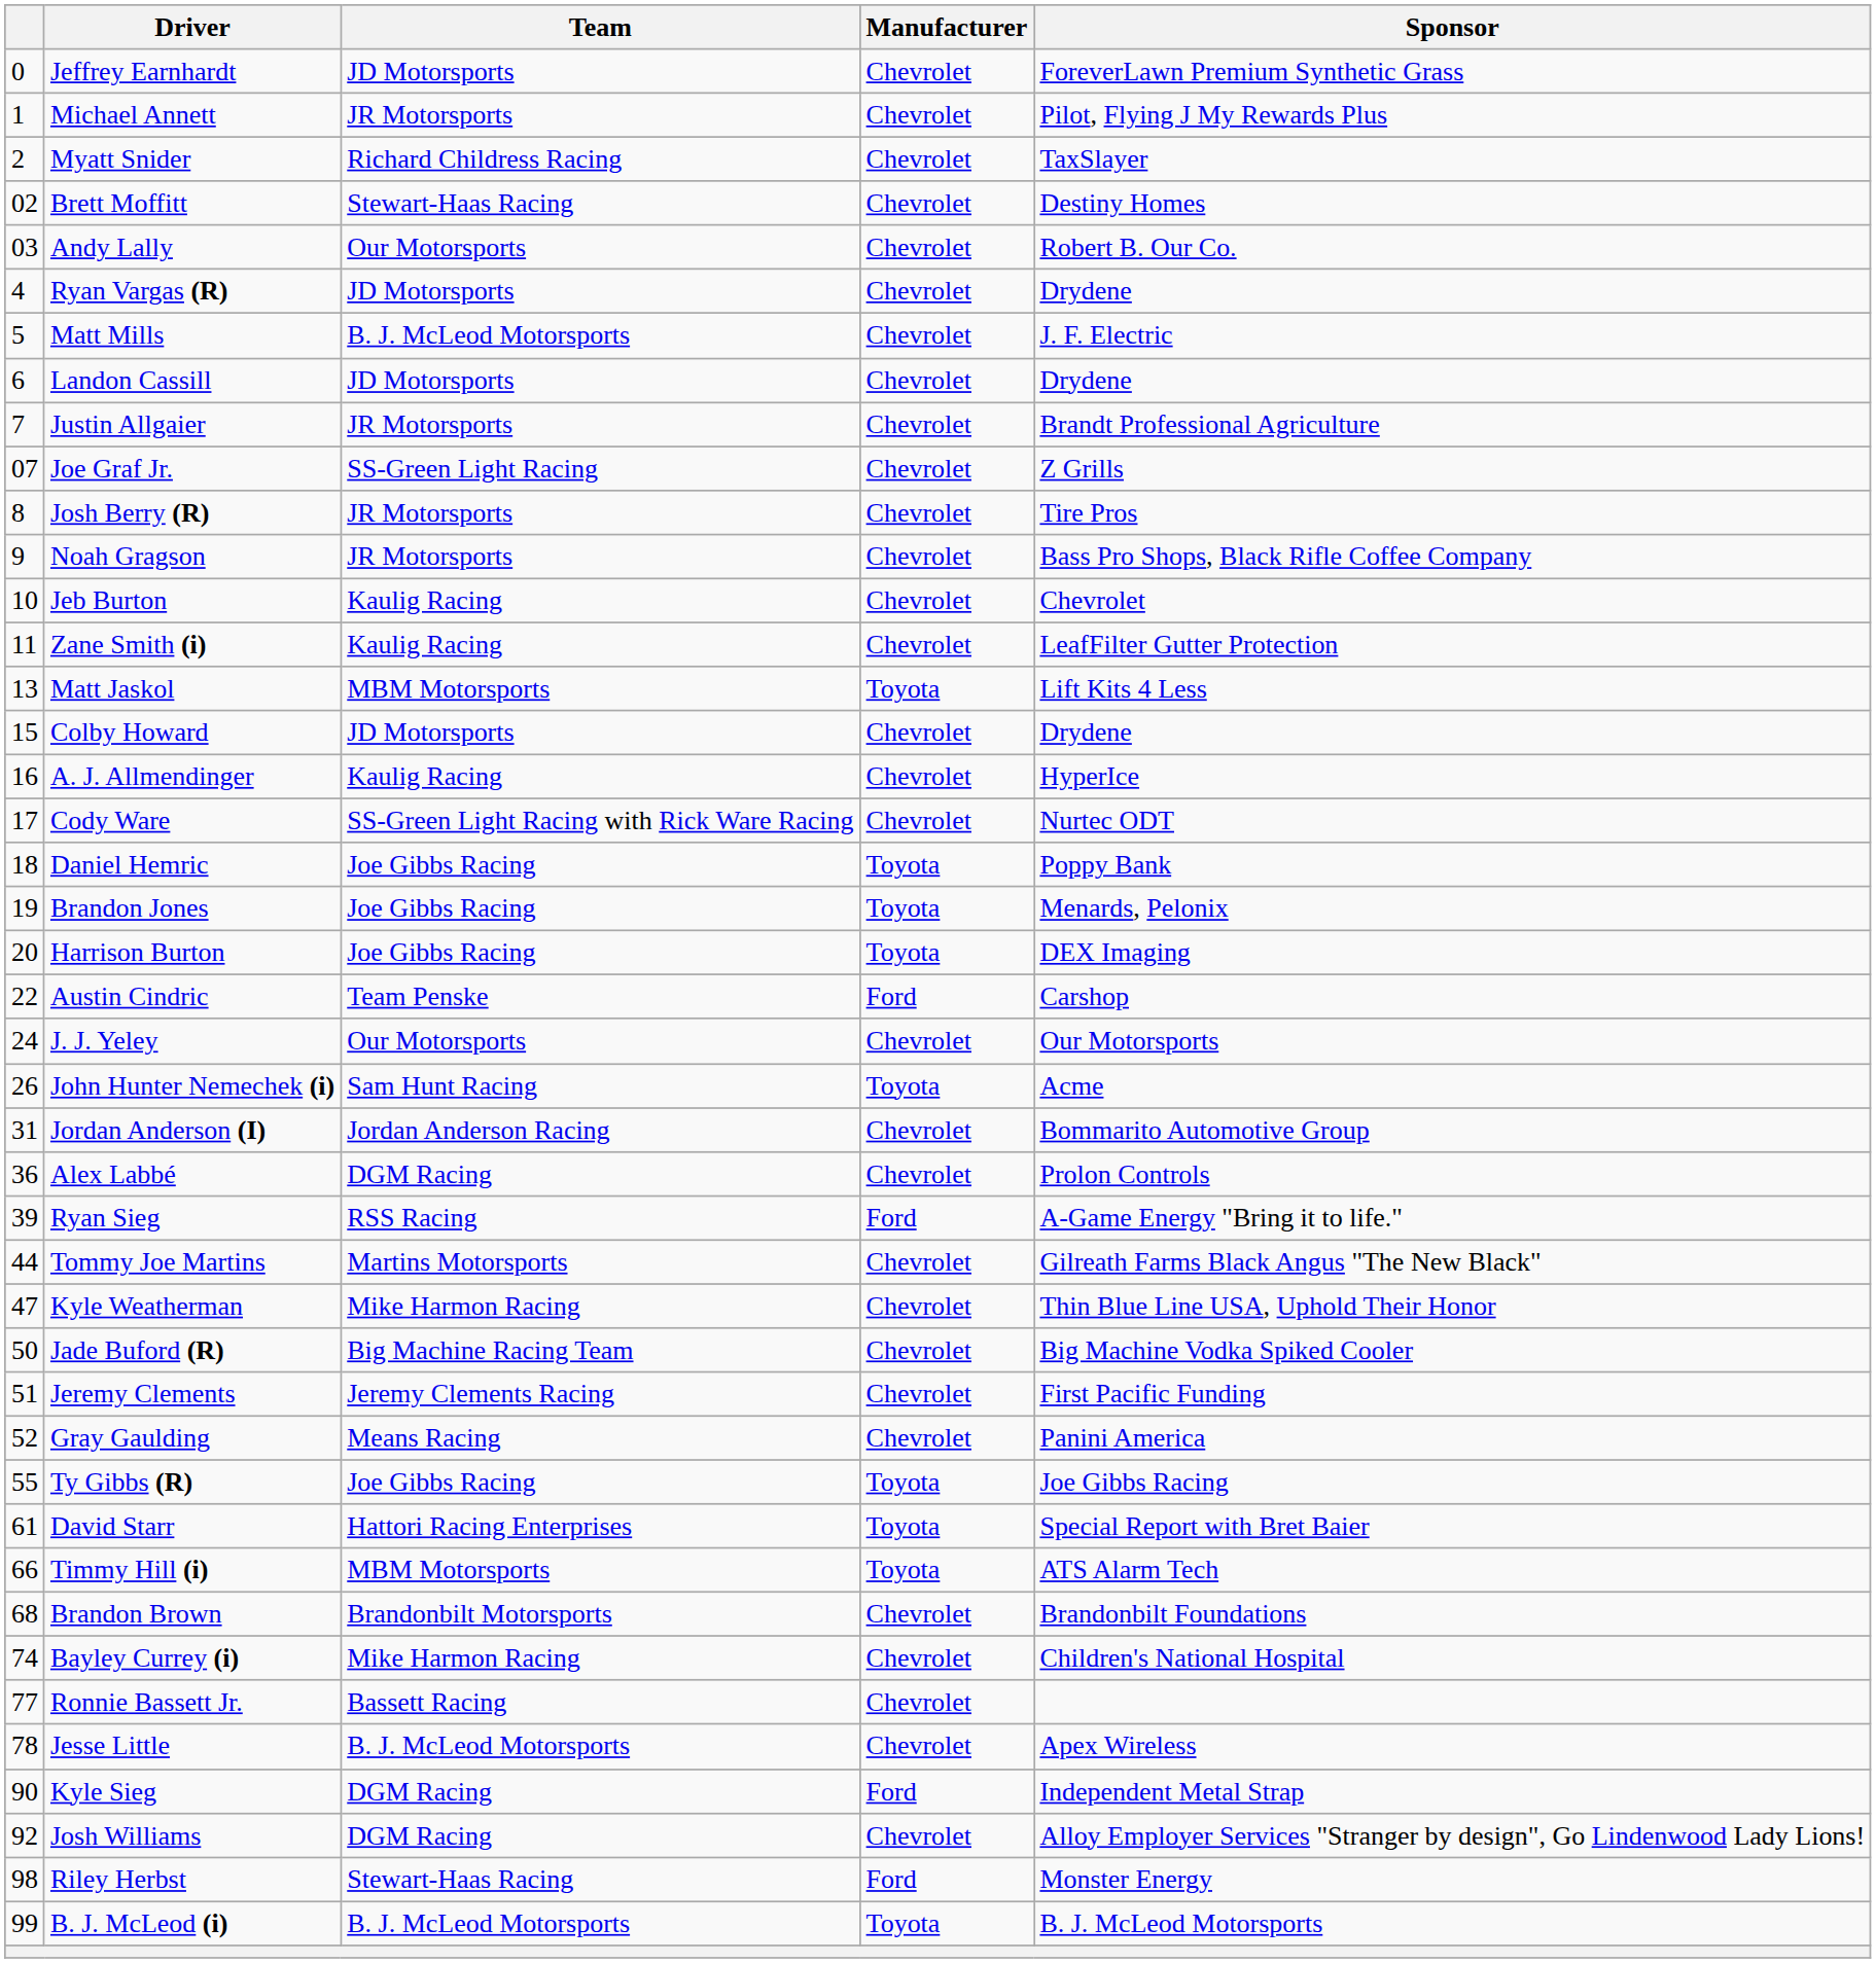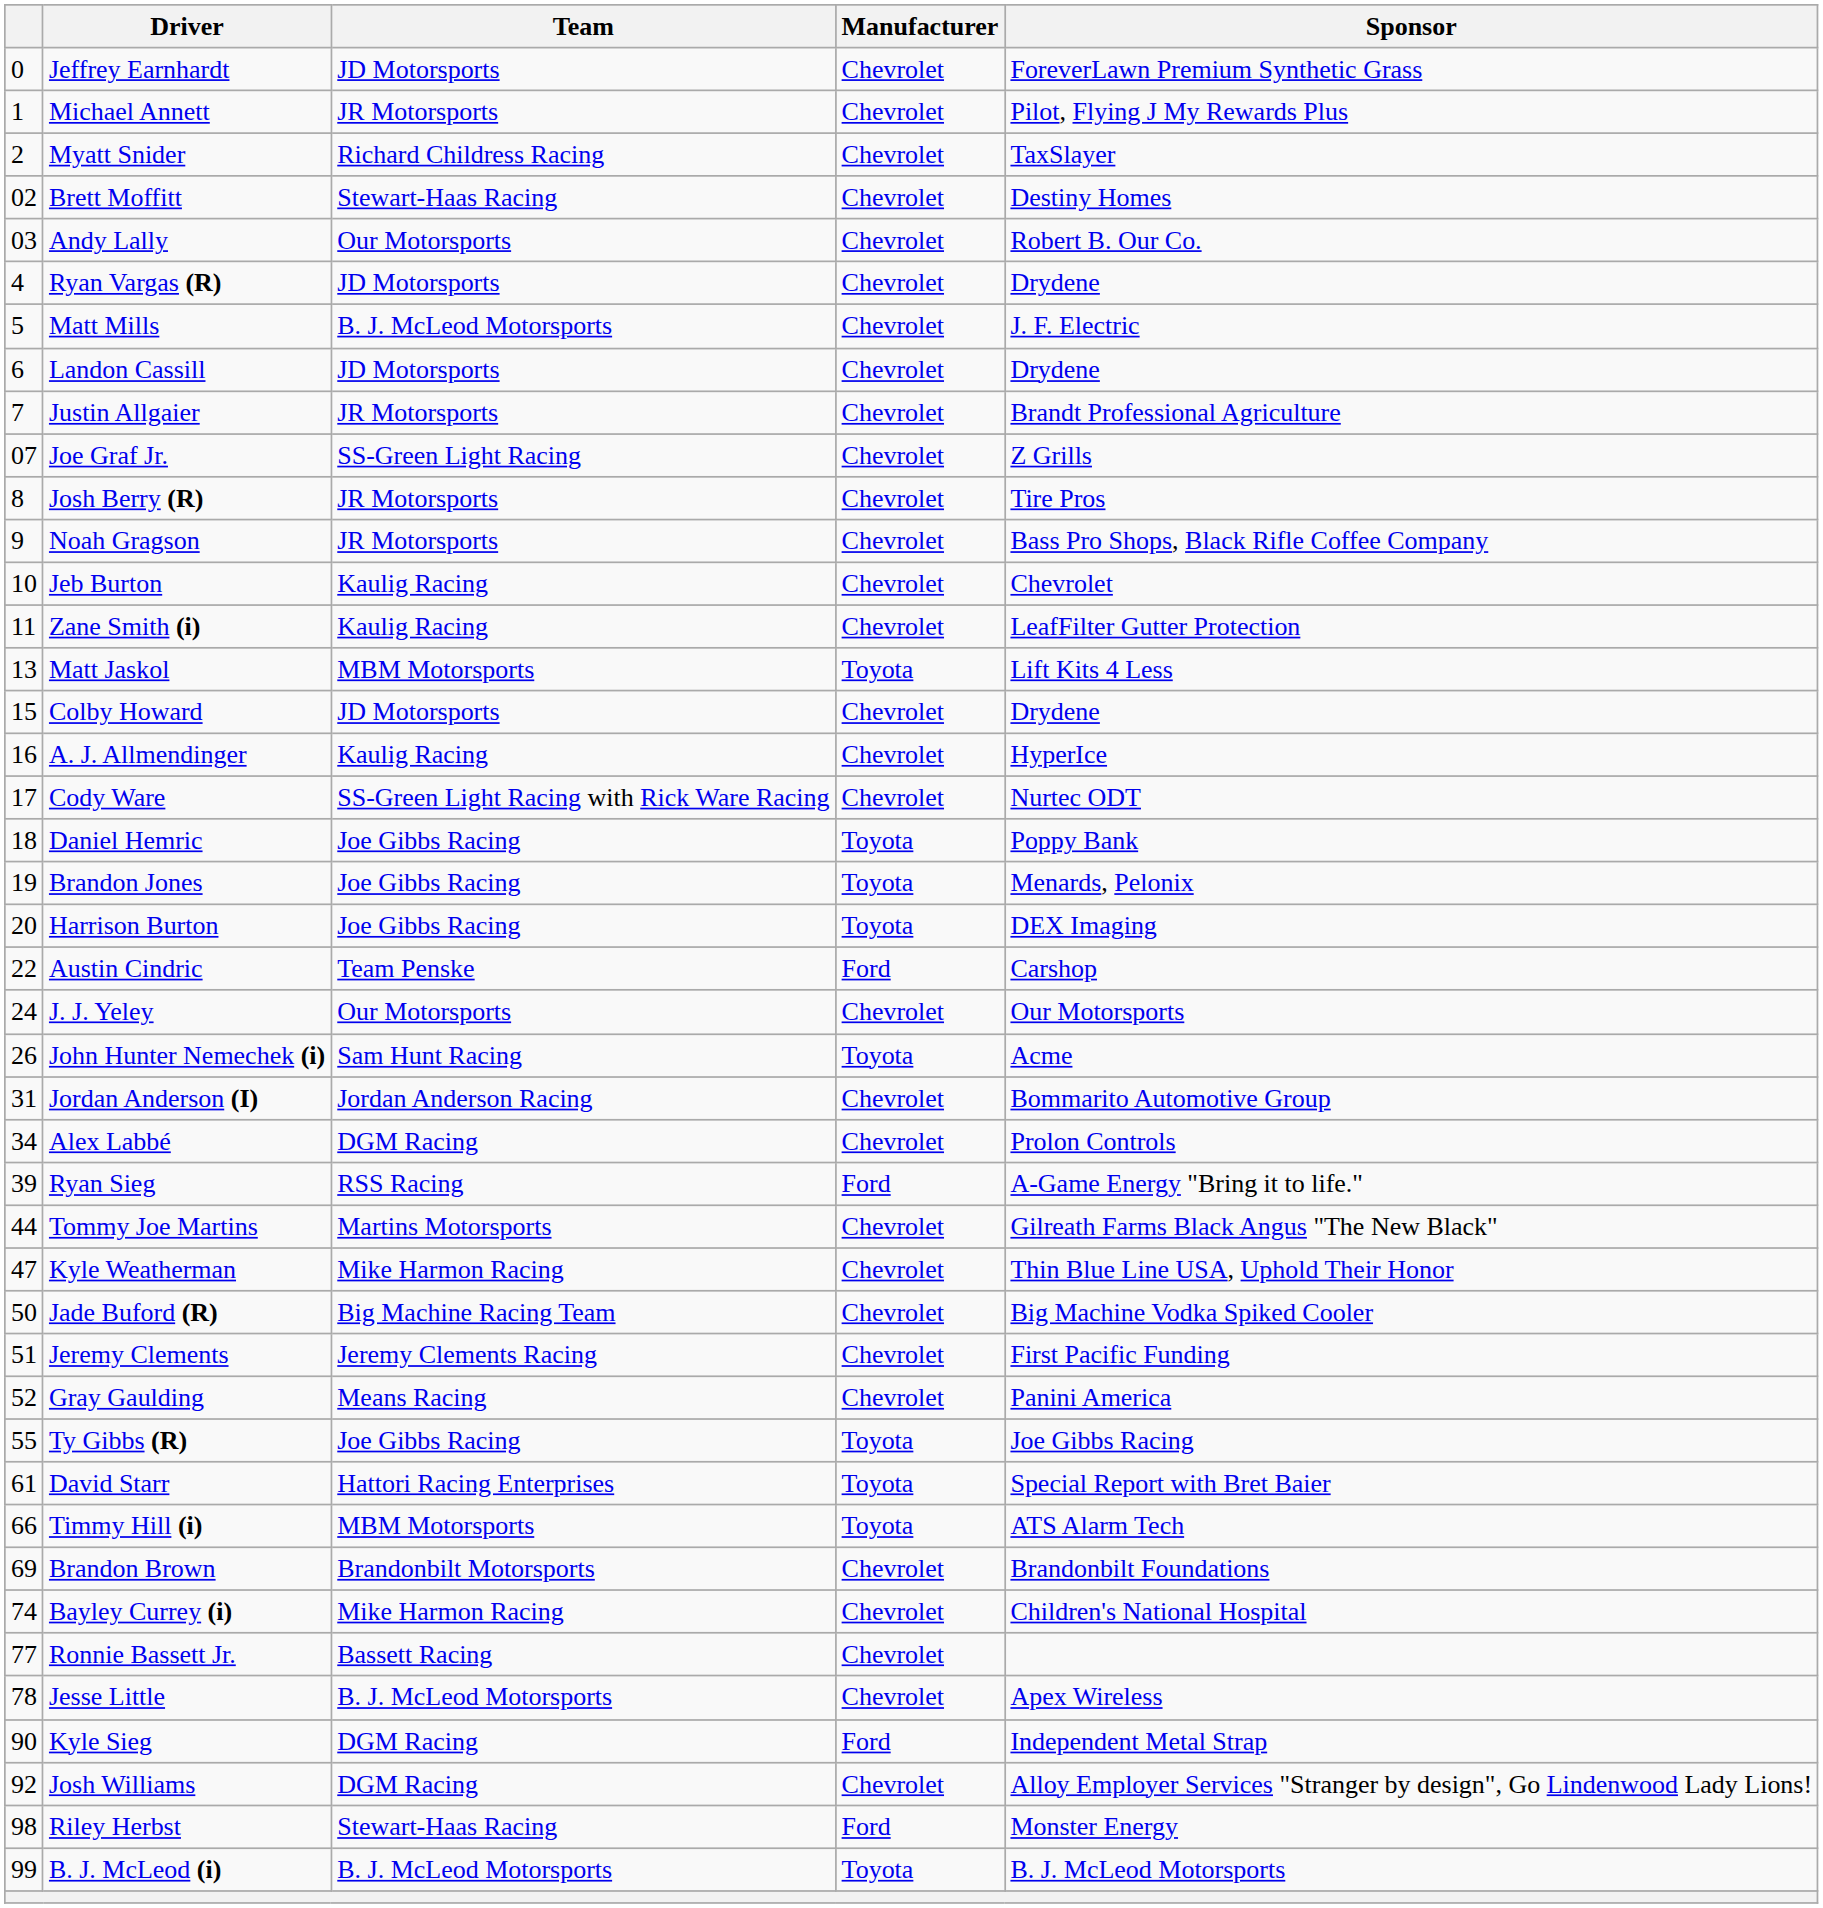 <table class="wikitable" style="font-size:95%">
 <tr>
 <th></th>
 <th>Driver</th>
 <th>Team</th>
 <th>Manufacturer</th>
 <th>Sponsor</th>
 </tr>
 <tr>
 <td>0</td>
 <td><a href='#'>Jeffrey Earnhardt</a></td>
 <td><a href='#'>JD Motorsports</a></td>
 <td><a href='#'>Chevrolet</a></td>
 <td><a href='#'>ForeverLawn Premium Synthetic Grass</a></td>
 </tr>
 <tr>
 <td>1</td>
 <td><a href='#'>Michael Annett</a></td>
 <td><a href='#'>JR Motorsports</a></td>
 <td><a href='#'>Chevrolet</a></td>
 <td><a href='#'>Pilot</a>, <a href='#'>Flying J My Rewards Plus</a></td>
 </tr>
 <tr>
 <td>2</td>
 <td><a href='#'>Myatt Snider</a></td>
 <td><a href='#'>Richard Childress Racing</a></td>
 <td><a href='#'>Chevrolet</a></td>
 <td><a href='#'>TaxSlayer</a></td>
 </tr>
 <tr>
 <td>02</td>
 <td><a href='#'>Brett Moffitt</a></td>
 <td><a href='#'>Stewart-Haas Racing</a></td>
 <td><a href='#'>Chevrolet</a></td>
 <td><a href='#'>Destiny Homes</a></td>
 </tr>
 <tr>
 <td>03</td>
 <td><a href='#'>Andy Lally</a></td>
 <td><a href='#'>Our Motorsports</a></td>
 <td><a href='#'>Chevrolet</a></td>
 <td><a href='#'>Robert B. Our Co.</a></td>
 </tr>
 <tr>
 <td>4</td>
 <td><a href='#'>Ryan Vargas</a> <strong>(R)</strong></td>
 <td><a href='#'>JD Motorsports</a></td>
 <td><a href='#'>Chevrolet</a></td>
 <td><a href='#'>Drydene</a></td>
 </tr>
 <tr>
 <td>5</td>
 <td><a href='#'>Matt Mills</a></td>
 <td><a href='#'>B. J. McLeod Motorsports</a></td>
 <td><a href='#'>Chevrolet</a></td>
 <td><a href='#'>J. F. Electric</a></td>
 </tr>
 <tr>
 <td>6</td>
 <td><a href='#'>Landon Cassill</a></td>
 <td><a href='#'>JD Motorsports</a></td>
 <td><a href='#'>Chevrolet</a></td>
 <td><a href='#'>Drydene</a></td>
 </tr>
 <tr>
 <td>7</td>
 <td><a href='#'>Justin Allgaier</a></td>
 <td><a href='#'>JR Motorsports</a></td>
 <td><a href='#'>Chevrolet</a></td>
 <td><a href='#'>Brandt Professional Agriculture</a></td>
 </tr>
 <tr>
 <td>07</td>
 <td><a href='#'>Joe Graf Jr.</a></td>
 <td><a href='#'>SS-Green Light Racing</a></td>
 <td><a href='#'>Chevrolet</a></td>
 <td><a href='#'>Z Grills</a></td>
 </tr>
 <tr>
 <td>8</td>
 <td><a href='#'>Josh Berry</a> <strong>(R)</strong></td>
 <td><a href='#'>JR Motorsports</a></td>
 <td><a href='#'>Chevrolet</a></td>
 <td><a href='#'>Tire Pros</a></td>
 </tr>
 <tr>
 <td>9</td>
 <td><a href='#'>Noah Gragson</a></td>
 <td><a href='#'>JR Motorsports</a></td>
 <td><a href='#'>Chevrolet</a></td>
 <td><a href='#'>Bass Pro Shops</a>, <a href='#'>Black Rifle Coffee Company</a></td>
 </tr>
 <tr>
 <td>10</td>
 <td><a href='#'>Jeb Burton</a></td>
 <td><a href='#'>Kaulig Racing</a></td>
 <td><a href='#'>Chevrolet</a></td>
 <td><a href='#'>Chevrolet</a></td>
 </tr>
 <tr>
 <td>11</td>
 <td><a href='#'>Zane Smith</a> <strong>(i)</strong></td>
 <td><a href='#'>Kaulig Racing</a></td>
 <td><a href='#'>Chevrolet</a></td>
 <td><a href='#'>LeafFilter Gutter Protection</a></td>
 </tr>
 <tr>
 <td>13</td>
 <td><a href='#'>Matt Jaskol</a></td>
 <td><a href='#'>MBM Motorsports</a></td>
 <td><a href='#'>Toyota</a></td>
 <td><a href='#'>Lift Kits 4 Less</a></td>
 </tr>
 <tr>
 <td>15</td>
 <td><a href='#'>Colby Howard</a></td>
 <td><a href='#'>JD Motorsports</a></td>
 <td><a href='#'>Chevrolet</a></td>
 <td><a href='#'>Drydene</a></td>
 </tr>
 <tr>
 <td>16</td>
 <td><a href='#'>A. J. Allmendinger</a></td>
 <td><a href='#'>Kaulig Racing</a></td>
 <td><a href='#'>Chevrolet</a></td>
 <td><a href='#'>HyperIce</a></td>
 </tr>
 <tr>
 <td>17</td>
 <td><a href='#'>Cody Ware</a></td>
 <td><a href='#'>SS-Green Light Racing</a> with <a href='#'>Rick Ware Racing</a></td>
 <td><a href='#'>Chevrolet</a></td>
 <td><a href='#'>Nurtec ODT</a></td>
 </tr>
 <tr>
 <td>18</td>
 <td><a href='#'>Daniel Hemric</a></td>
 <td><a href='#'>Joe Gibbs Racing</a></td>
 <td><a href='#'>Toyota</a></td>
 <td><a href='#'>Poppy Bank</a></td>
 </tr>
 <tr>
 <td>19</td>
 <td><a href='#'>Brandon Jones</a></td>
 <td><a href='#'>Joe Gibbs Racing</a></td>
 <td><a href='#'>Toyota</a></td>
 <td><a href='#'>Menards</a>, <a href='#'>Pelonix</a></td>
 </tr>
 <tr>
 <td>20</td>
 <td><a href='#'>Harrison Burton</a></td>
 <td><a href='#'>Joe Gibbs Racing</a></td>
 <td><a href='#'>Toyota</a></td>
 <td><a href='#'>DEX Imaging</a></td>
 </tr>
 <tr>
 <td>22</td>
 <td><a href='#'>Austin Cindric</a></td>
 <td><a href='#'>Team Penske</a></td>
 <td><a href='#'>Ford</a></td>
 <td><a href='#'>Carshop</a></td>
 </tr>
 <tr>
 <td>24</td>
 <td><a href='#'>J. J. Yeley</a></td>
 <td><a href='#'>Our Motorsports</a></td>
 <td><a href='#'>Chevrolet</a></td>
 <td><a href='#'>Our Motorsports</a></td>
 </tr>
 <tr>
 <td>26</td>
 <td><a href='#'>John Hunter Nemechek</a> <strong>(i)</strong></td>
 <td><a href='#'>Sam Hunt Racing</a></td>
 <td><a href='#'>Toyota</a></td>
 <td><a href='#'>Acme</a></td>
 </tr>
 <tr>
 <td>31</td>
 <td><a href='#'>Jordan Anderson</a> <strong>(I)</strong></td>
 <td><a href='#'>Jordan Anderson Racing</a></td>
 <td><a href='#'>Chevrolet</a></td>
 <td><a href='#'>Bommarito Automotive Group</a></td>
 </tr>
 <tr>
-<td>36</td>
+<td>34</td>
 <td><a href='#'>Alex Labbé</a></td>
 <td><a href='#'>DGM Racing</a></td>
 <td><a href='#'>Chevrolet</a></td>
 <td><a href='#'>Prolon Controls</a></td>
 </tr>
 <tr>
 <td>39</td>
 <td><a href='#'>Ryan Sieg</a></td>
 <td><a href='#'>RSS Racing</a></td>
 <td><a href='#'>Ford</a></td>
 <td><a href='#'>A-Game Energy</a> "Bring it to life."</td>
 </tr>
 <tr>
 <td>44</td>
 <td><a href='#'>Tommy Joe Martins</a></td>
 <td><a href='#'>Martins Motorsports</a></td>
 <td><a href='#'>Chevrolet</a></td>
 <td><a href='#'>Gilreath Farms Black Angus</a> "The New Black"</td>
 </tr>
 <tr>
 <td>47</td>
 <td><a href='#'>Kyle Weatherman</a></td>
 <td><a href='#'>Mike Harmon Racing</a></td>
 <td><a href='#'>Chevrolet</a></td>
 <td><a href='#'>Thin Blue Line USA</a>, <a href='#'>Uphold Their Honor</a></td>
 </tr>
 <tr>
 <td>50</td>
 <td><a href='#'>Jade Buford</a> <strong>(R)</strong></td>
 <td><a href='#'>Big Machine Racing Team</a></td>
 <td><a href='#'>Chevrolet</a></td>
 <td><a href='#'>Big Machine Vodka Spiked Cooler</a></td>
 </tr>
 <tr>
 <td>51</td>
 <td><a href='#'>Jeremy Clements</a></td>
 <td><a href='#'>Jeremy Clements Racing</a></td>
 <td><a href='#'>Chevrolet</a></td>
 <td><a href='#'>First Pacific Funding</a></td>
 </tr>
 <tr>
 <td>52</td>
 <td><a href='#'>Gray Gaulding</a></td>
 <td><a href='#'>Means Racing</a></td>
 <td><a href='#'>Chevrolet</a></td>
 <td><a href='#'>Panini America</a></td>
 </tr>
 <tr>
 <td>55</td>
 <td><a href='#'>Ty Gibbs</a> <strong>(R)</strong></td>
 <td><a href='#'>Joe Gibbs Racing</a></td>
 <td><a href='#'>Toyota</a></td>
 <td><a href='#'>Joe Gibbs Racing</a></td>
 </tr>
 <tr>
 <td>61</td>
 <td><a href='#'>David Starr</a></td>
 <td><a href='#'>Hattori Racing Enterprises</a></td>
 <td><a href='#'>Toyota</a></td>
 <td><a href='#'>Special Report with Bret Baier</a></td>
 </tr>
 <tr>
 <td>66</td>
 <td><a href='#'>Timmy Hill</a> <strong>(i)</strong></td>
 <td><a href='#'>MBM Motorsports</a></td>
 <td><a href='#'>Toyota</a></td>
 <td><a href='#'>ATS Alarm Tech</a></td>
 </tr>
 <tr>
-<td>68</td>
+<td>69</td>
 <td><a href='#'>Brandon Brown</a></td>
 <td><a href='#'>Brandonbilt Motorsports</a></td>
 <td><a href='#'>Chevrolet</a></td>
 <td><a href='#'>Brandonbilt Foundations</a></td>
 </tr>
 <tr>
 <td>74</td>
 <td><a href='#'>Bayley Currey</a> <strong>(i)</strong></td>
 <td><a href='#'>Mike Harmon Racing</a></td>
 <td><a href='#'>Chevrolet</a></td>
 <td><a href='#'>Children's National Hospital</a></td>
 </tr>
 <tr>
 <td>77</td>
 <td><a href='#'>Ronnie Bassett Jr.</a></td>
 <td><a href='#'>Bassett Racing</a></td>
 <td><a href='#'>Chevrolet</a></td>
 <td></td>
 </tr>
 <tr>
 <td>78</td>
 <td><a href='#'>Jesse Little</a></td>
 <td><a href='#'>B. J. McLeod Motorsports</a></td>
 <td><a href='#'>Chevrolet</a></td>
 <td><a href='#'>Apex Wireless</a></td>
 </tr>
 <tr>
 <td>90</td>
 <td><a href='#'>Kyle Sieg</a></td>
 <td><a href='#'>DGM Racing</a></td>
 <td><a href='#'>Ford</a></td>
 <td><a href='#'>Independent Metal Strap</a></td>
 </tr>
 <tr>
 <td>92</td>
 <td><a href='#'>Josh Williams</a></td>
 <td><a href='#'>DGM Racing</a></td>
 <td><a href='#'>Chevrolet</a></td>
 <td><a href='#'>Alloy Employer Services</a> "Stranger by design", Go <a href='#'>Lindenwood</a> Lady Lions!</td>
 </tr>
 <tr>
 <td>98</td>
 <td><a href='#'>Riley Herbst</a></td>
 <td><a href='#'>Stewart-Haas Racing</a></td>
 <td><a href='#'>Ford</a></td>
 <td><a href='#'>Monster Energy</a></td>
 </tr>
 <tr>
 <td>99</td>
 <td><a href='#'>B. J. McLeod</a> <strong>(i)</strong></td>
 <td><a href='#'>B. J. McLeod Motorsports</a></td>
 <td><a href='#'>Toyota</a></td>
 <td><a href='#'>B. J. McLeod Motorsports</a></td>
 </tr>
 <tr>
 <th colspan="7"></th>
 </tr>
 </table>
